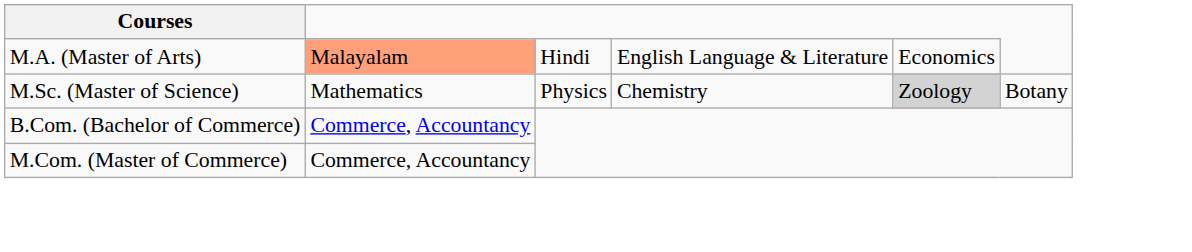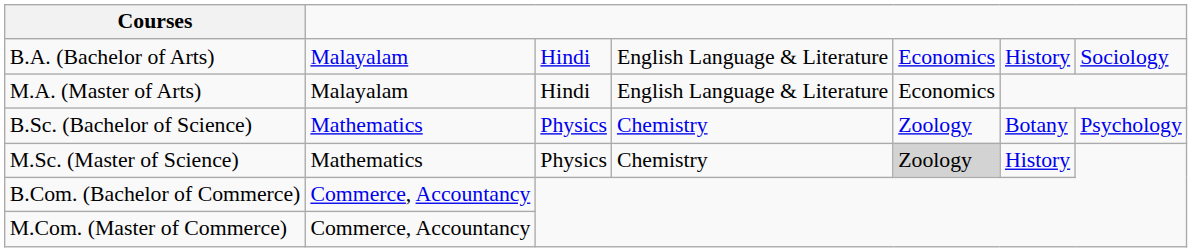 <table class="wikitable">
 <tr>
 <th>Courses</th>
 </tr>
 <tr>
+<td>B.A. (Bachelor of Arts)</td>
+<td><a href='#'>Malayalam</a></td>
+<td><a href='#'>Hindi</a></td>
+<td>English Language & Literature</td>
+<td><a href='#'>Economics</a></td>
+<td><a href='#'>History</a></td>
+<td><a href='#'>Sociology</a></td>
+</tr>
+<tr>
 <td>M.A. (Master of Arts)</td>
-<td style="background: lightsalmon;">Malayalam</td>
+<td>Malayalam</td>
 <td>Hindi</td>
 <td>English Language & Literature</td>
 <td>Economics</td>
+</tr>
+<tr>
+<td>B.Sc. (Bachelor of Science)</td>
+<td><a href='#'>Mathematics</a></td>
+<td><a href='#'>Physics</a></td>
+<td><a href='#'>Chemistry</a></td>
+<td><a href='#'>Zoology</a></td>
+<td><a href='#'>Botany</a></td>
+<td><a href='#'>Psychology</a></td>
 </tr>
 <tr>
 <td>M.Sc. (Master of Science)</td>
 <td>Mathematics</td>
 <td>Physics</td>
 <td>Chemistry</td>
 <td style="background: lightgrey;">Zoology</td>
-<td>Botany</td>
+<td><a href='#'>History</a></td>
 </tr>
 <tr>
 <td>B.Com. (Bachelor of Commerce)</td>
 <td><a href='#'>Commerce</a>, <a href='#'>Accountancy</a></td>
 </tr>
 <tr>
 <td>M.Com. (Master of Commerce)</td>
 <td>Commerce, Accountancy</td>
 </tr>
 </table>
